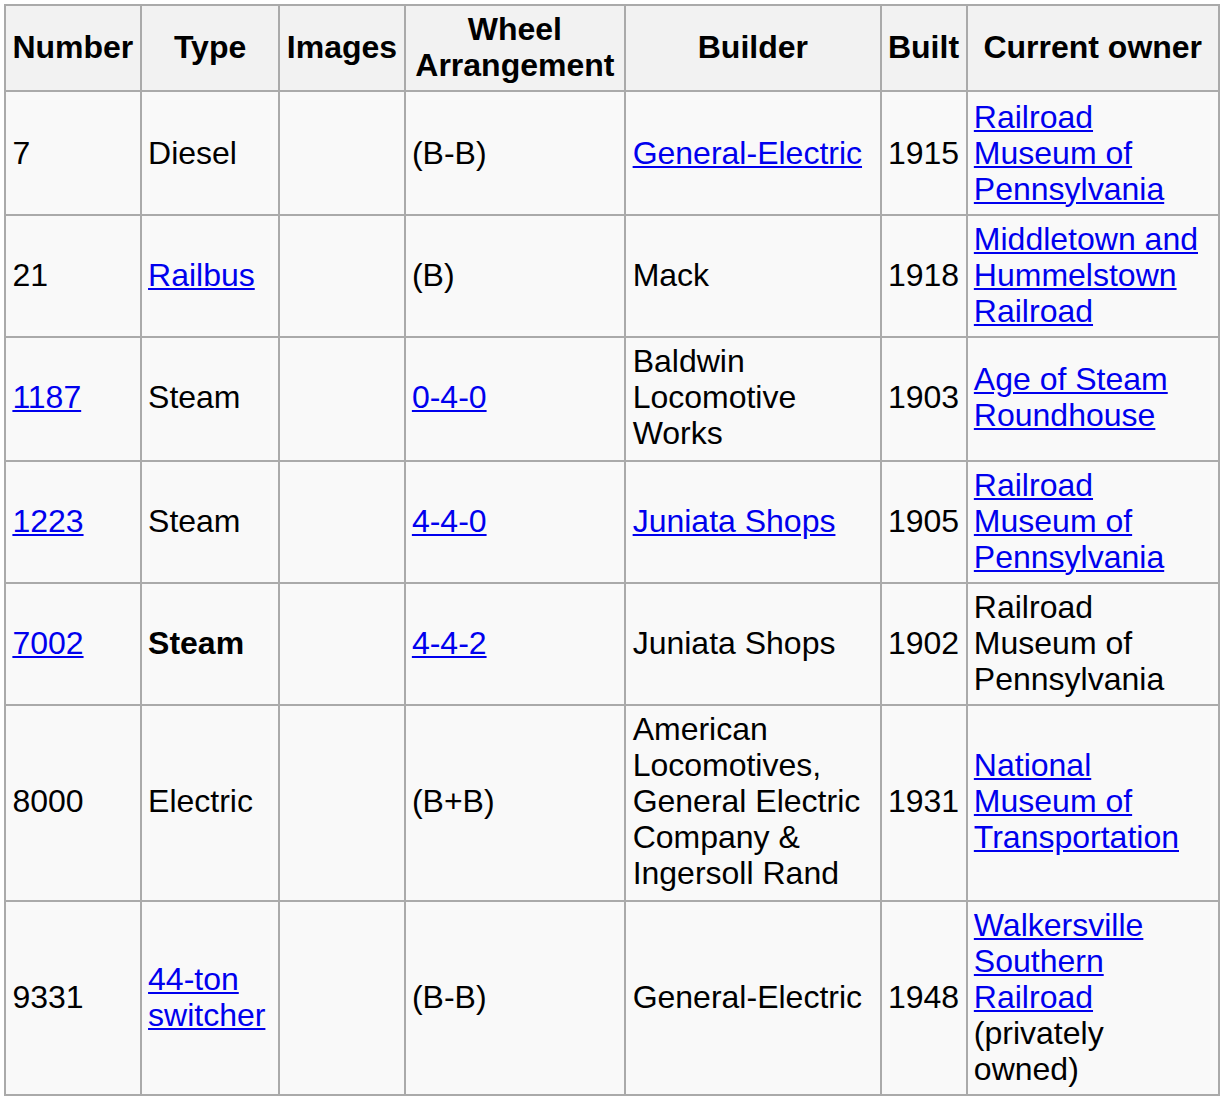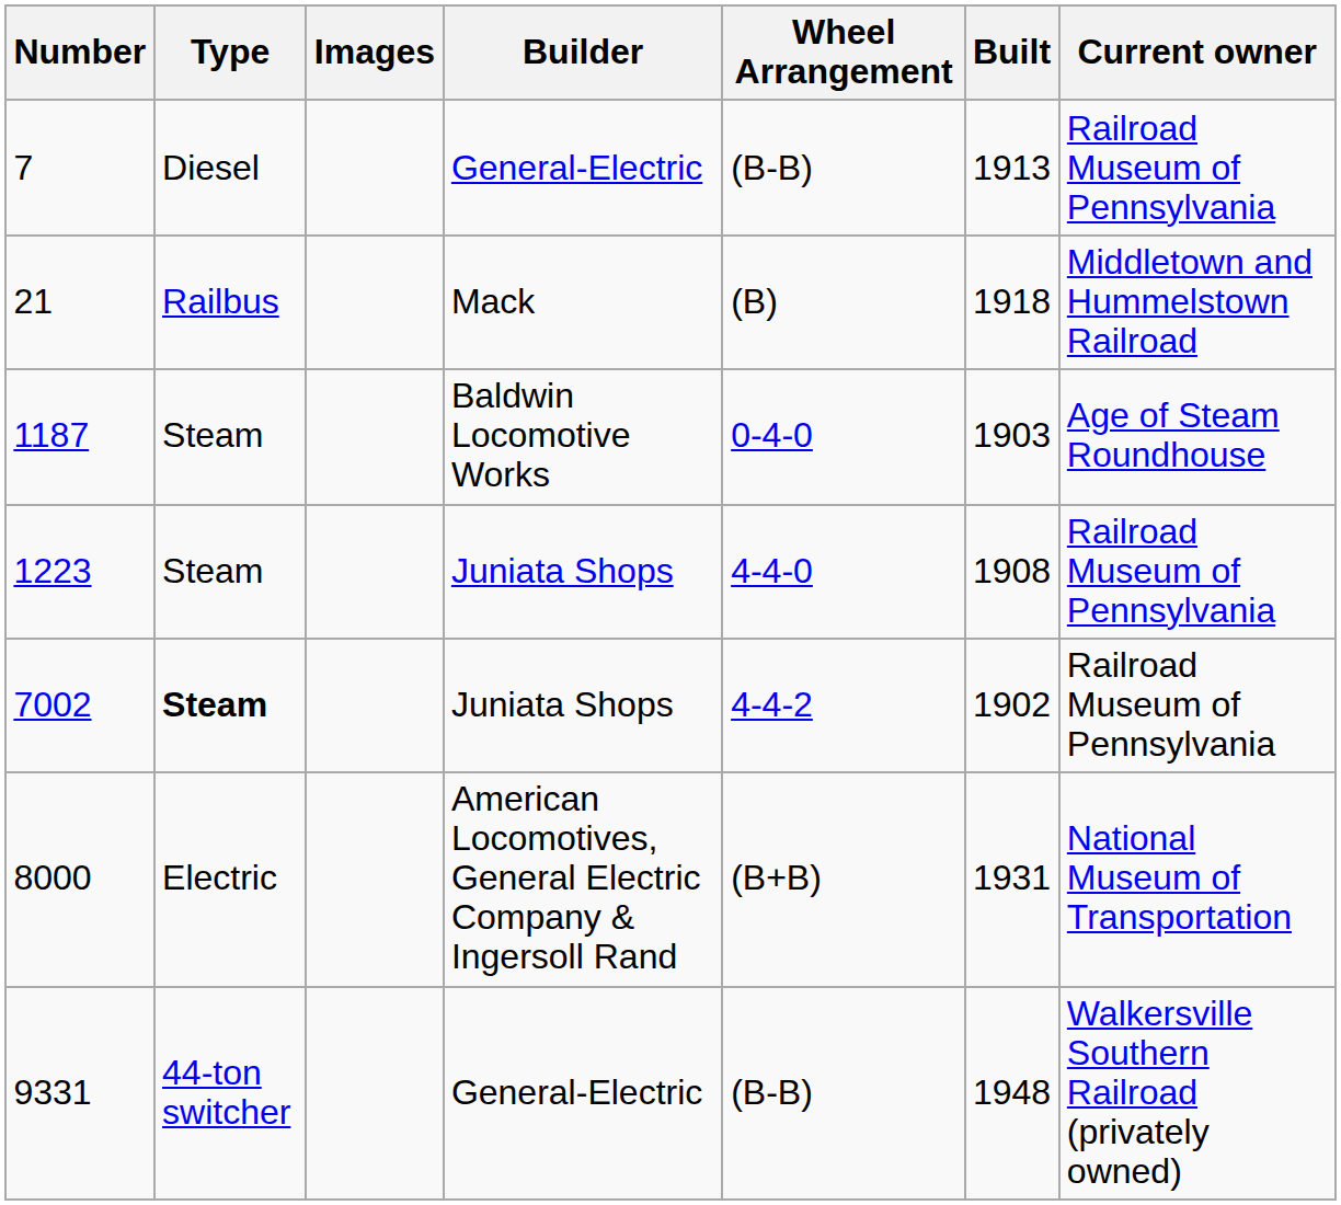 <table class="wikitable" style="font-size:100%;">
 <tr>
 <th>Number</th>
 <th>Type</th>
 <th>Images</th>
+<th>Builder</th>
 <th>Wheel Arrangement</th>
-<th>Builder</th>
 <th>Built</th>
 <th>Current owner</th>
 </tr>
 <tr>
 <td>7</td>
 <td>Diesel</td>
 <td></td>
+<td><a href='#'>General-Electric</a></td>
 <td>(B-B)</td>
-<td><a href='#'>General-Electric</a></td>
-<td>1915</td>
+<td>1913</td>
 <td><a href='#'>Railroad Museum of Pennsylvania</a></td>
 </tr>
 <tr>
 <td>21</td>
 <td><a href='#'>Railbus</a></td>
 <td></td>
+<td>Mack</td>
 <td>(B)</td>
-<td>Mack</td>
 <td>1918</td>
 <td><a href='#'>Middletown and Hummelstown Railroad</a></td>
 </tr>
 <tr>
 <td><a href='#'>1187</a></td>
 <td>Steam</td>
 <td></td>
+<td>Baldwin Locomotive Works</td>
 <td><a href='#'>0-4-0</a></td>
-<td>Baldwin Locomotive Works</td>
 <td>1903</td>
 <td><a href='#'>Age of Steam Roundhouse</a></td>
 </tr>
 <tr>
 <td><a href='#'>1223</a></td>
 <td>Steam</td>
 <td></td>
+<td><a href='#'>Juniata Shops</a></td>
 <td><a href='#'>4-4-0</a></td>
-<td><a href='#'>Juniata Shops</a></td>
-<td>1905</td>
+<td>1908</td>
 <td><a href='#'>Railroad Museum of Pennsylvania</a></td>
 </tr>
 <tr>
 <td><a href='#'>7002</a></td>
 <td><strong>Steam</strong></td>
 <td></td>
+<td>Juniata Shops</td>
 <td><a href='#'>4-4-2</a></td>
-<td>Juniata Shops</td>
 <td>1902</td>
 <td>Railroad Museum of Pennsylvania</td>
 </tr>
 <tr>
 <td>8000</td>
 <td>Electric</td>
 <td></td>
+<td>American Locomotives, General Electric Company & Ingersoll Rand</td>
 <td>(B+B)</td>
-<td>American Locomotives, General Electric Company & Ingersoll Rand</td>
 <td>1931</td>
 <td><a href='#'>National Museum of Transportation</a></td>
 </tr>
 <tr>
 <td>9331</td>
 <td><a href='#'>44-ton switcher</a></td>
 <td></td>
+<td>General-Electric</td>
 <td>(B-B)</td>
-<td>General-Electric</td>
 <td>1948</td>
 <td><a href='#'>Walkersville Southern Railroad</a> (privately owned)</td>
 </tr>
 </table>
